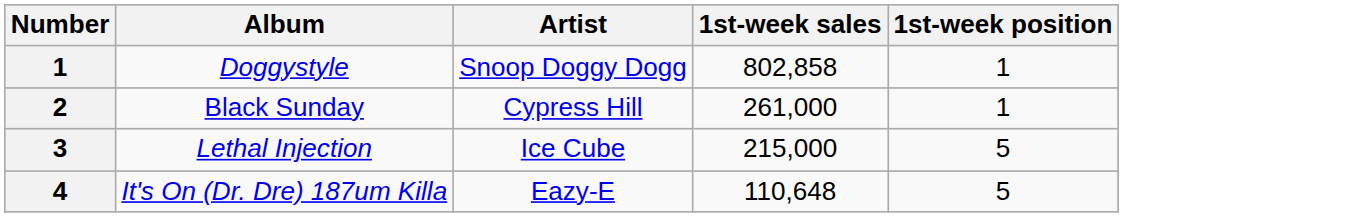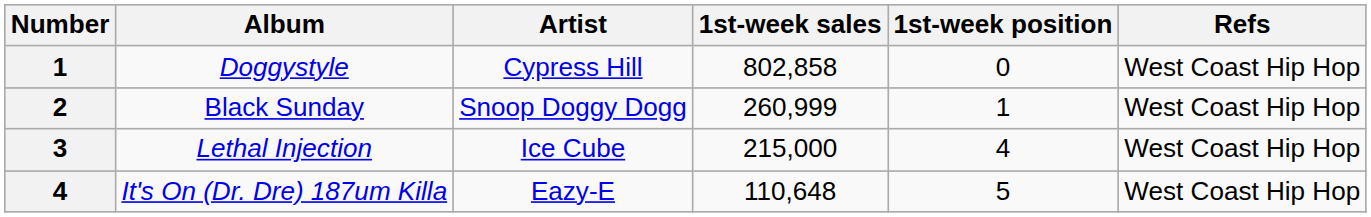 <table class="wikitable sortable" style="text-align:center;">
 <tr>
 <th scope="col">Number</th>
 <th scope="col">Album</th>
 <th scope="col">Artist</th>
 <th scope="col">1st-week sales</th>
 <th scope="col">1st-week position</th>
+<th scope="col">Refs</th>
 </tr>
 <tr>
 <th scope="row">1</th>
 <td><em><a href='#'>Doggystyle</a></em></td>
-<td><a href='#'>Snoop Doggy Dogg</a></td>
+<td><a href='#'>Cypress Hill</a></td>
 <td>802,858</td>
-<td>1</td>
+<td>0</td>
+<td>West Coast Hip Hop</td>
 </tr>
 <tr>
 <th scope="row">2</th>
 <td><a href='#'>Black Sunday</a></td>
-<td><a href='#'>Cypress Hill</a></td>
-<td>261,000</td>
+<td><a href='#'>Snoop Doggy Dogg</a></td>
+<td>260,999</td>
 <td>1</td>
+<td>West Coast Hip Hop</td>
 </tr>
 <tr>
 <th scope="row">3</th>
 <td><em><a href='#'>Lethal Injection</a></em></td>
 <td><a href='#'>Ice Cube</a></td>
 <td>215,000</td>
-<td>5</td>
+<td>4</td>
+<td>West Coast Hip Hop</td>
 </tr>
 <tr>
 <th scope="row">4</th>
 <td><em><a href='#'>It's On (Dr. Dre) 187um Killa</a></em></td>
 <td><a href='#'>Eazy-E</a></td>
 <td>110,648</td>
 <td>5</td>
+<td>West Coast Hip Hop</td>
 </tr>
 </table>
